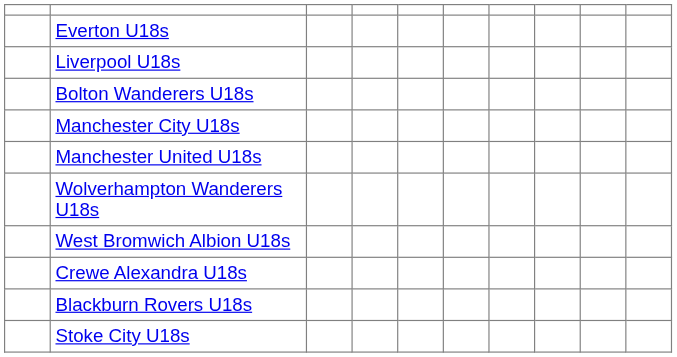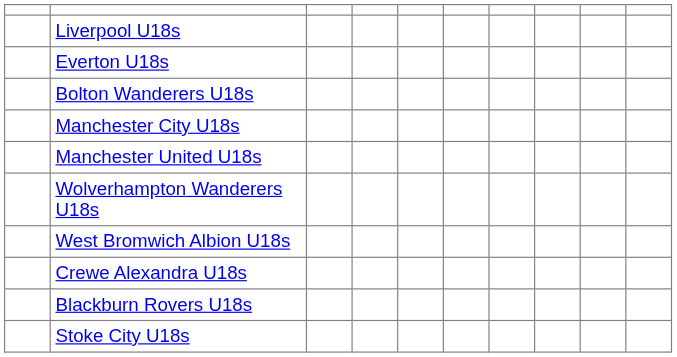 <table class="toccolours" border="1" cellpadding="4" cellspacing="0" style="border-collapse: collapse; margin:0;">
 <tr>
 <th width=30></th>
 <th width=210></th>
 <th width=30></th>
 <th width=30></th>
 <th width=30></th>
 <th width=30></th>
 <th width=30></th>
 <th width=30></th>
 <th width=30></th>
 <th width=30></th>
 </tr>
 <tr>
 <td></td>
-<td><a href='#'>Everton U18s</a></td>
+<td><a href='#'>Liverpool U18s</a></td>
 <td></td>
 <td></td>
 <td></td>
 <td></td>
 <td></td>
 <td></td>
 <td></td>
 <td></td>
 </tr>
 <tr>
 <td></td>
-<td><a href='#'>Liverpool U18s</a></td>
+<td><a href='#'>Everton U18s</a></td>
 <td></td>
 <td></td>
 <td></td>
 <td></td>
 <td></td>
 <td></td>
 <td></td>
 <td></td>
 </tr>
 <tr>
 <td></td>
 <td><a href='#'>Bolton Wanderers U18s</a></td>
 <td></td>
 <td></td>
 <td></td>
 <td></td>
 <td></td>
 <td></td>
 <td></td>
 <td></td>
 </tr>
 <tr>
 <td></td>
 <td><a href='#'>Manchester City U18s</a></td>
 <td></td>
 <td></td>
 <td></td>
 <td></td>
 <td></td>
 <td></td>
 <td></td>
 <td></td>
 </tr>
 <tr>
 <td></td>
 <td><a href='#'>Manchester United U18s</a></td>
 <td></td>
 <td></td>
 <td></td>
 <td></td>
 <td></td>
 <td></td>
 <td></td>
 <td></td>
 </tr>
 <tr>
 <td></td>
 <td><a href='#'>Wolverhampton Wanderers U18s</a></td>
 <td></td>
 <td></td>
 <td></td>
 <td></td>
 <td></td>
 <td></td>
 <td></td>
 <td></td>
 </tr>
 <tr>
 <td></td>
 <td><a href='#'>West Bromwich Albion U18s</a></td>
 <td></td>
 <td></td>
 <td></td>
 <td></td>
 <td></td>
 <td></td>
 <td></td>
 <td></td>
 </tr>
 <tr>
 <td></td>
 <td><a href='#'>Crewe Alexandra U18s</a></td>
 <td></td>
 <td></td>
 <td></td>
 <td></td>
 <td></td>
 <td></td>
 <td></td>
 <td></td>
 </tr>
 <tr>
 <td></td>
 <td><a href='#'>Blackburn Rovers U18s</a></td>
 <td></td>
 <td></td>
 <td></td>
 <td></td>
 <td></td>
 <td></td>
 <td></td>
 <td></td>
 </tr>
 <tr>
 <td></td>
 <td><a href='#'>Stoke City U18s</a></td>
 <td></td>
 <td></td>
 <td></td>
 <td></td>
 <td></td>
 <td></td>
 <td></td>
 <td></td>
 </tr>
 </table>
